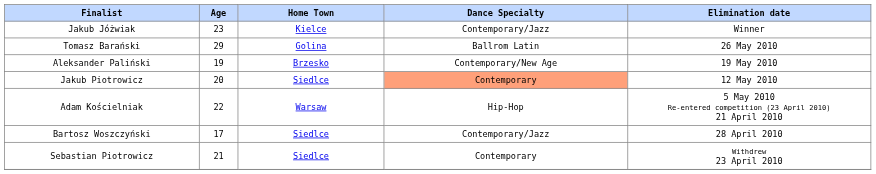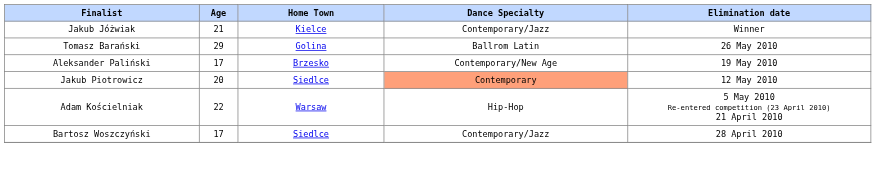 <table border="1" cellpadding="4" cellspacing="0" style="text-align:center; font-size:90%; border-collapse:collapse;" width=75%>
 <tr style="background:#C1D8FF;">
 <th width=20%>Finalist</th>
 <th width=4%; align=center>Age</th>
 <th width=15%>Home Town</th>
 <th width=25%>Dance Specialty</th>
 <th width=25%>Elimination date</th>
 </tr>
 <tr>
 <td>Jakub Jóżwiak</td>
-<td>23</td>
+<td>21</td>
 <td><a href='#'>Kielce</a></td>
 <td>Contemporary/Jazz</td>
 <td>Winner</td>
 </tr>
 <tr>
 <td>Tomasz Barański</td>
 <td>29</td>
 <td><a href='#'>Golina</a></td>
 <td>Ballrom Latin</td>
 <td>26 May 2010</td>
 </tr>
 <tr>
 <td>Aleksander Paliński</td>
-<td>19</td>
+<td>17</td>
 <td><a href='#'>Brzesko</a></td>
 <td>Contemporary/New Age</td>
 <td>19 May 2010</td>
 </tr>
 <tr>
 <td>Jakub Piotrowicz</td>
 <td>20</td>
 <td><a href='#'>Siedlce</a></td>
 <td style="background: lightsalmon;">Contemporary</td>
 <td>12 May 2010</td>
 </tr>
 <tr>
 <td>Adam Kościelniak</td>
 <td>22</td>
 <td><a href='#'>Warsaw</a></td>
 <td>Hip-Hop</td>
 <td>5 May 2010 <small><br>Re-entered competition (23 April 2010)</small><br>21 April 2010</td>
 </tr>
 <tr>
 <td>Bartosz Woszczyński</td>
 <td>17</td>
 <td><a href='#'>Siedlce</a></td>
 <td>Contemporary/Jazz</td>
 <td>28 April 2010</td>
 </tr>
 <tr>
-<td>Sebastian Piotrowicz</td>
-<td>21</td>
-<td><a href='#'>Siedlce</a></td>
-<td>Contemporary</td>
-<td><small>Withdrew</small><br>23 April 2010</td>
-</tr>
-<tr>
 </tr>
 </table>
